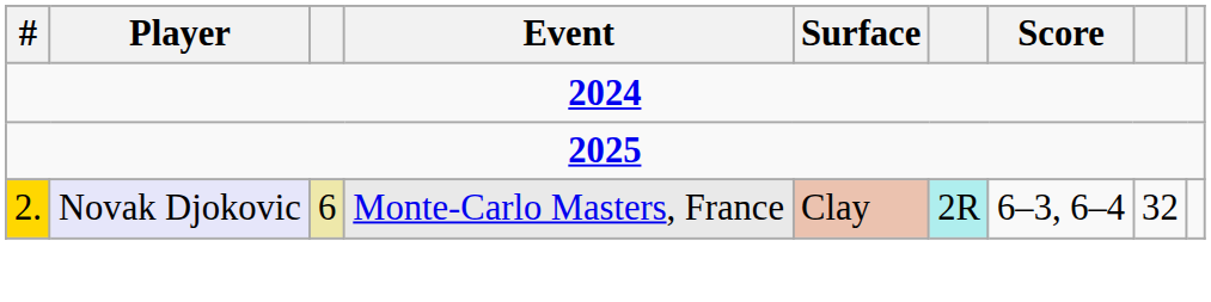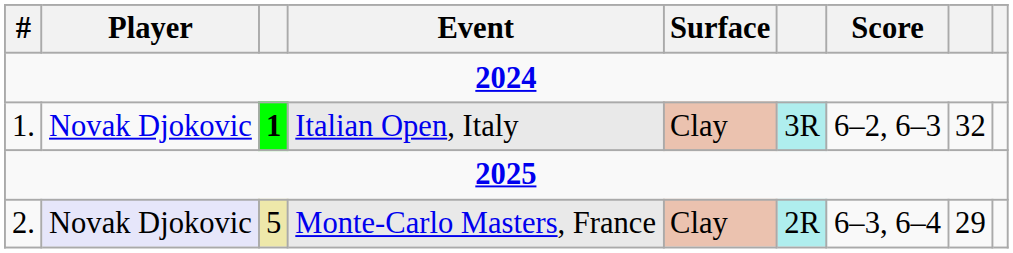 <table class="wikitable sortable nowrap">
 <tr>
 <th class=unsortable>#</th>
 <th>Player</th>
 <th></th>
 <th>Event</th>
 <th>Surface</th>
 <th class=unsortable></th>
 <th class=unsortable>Score</th>
 <th class=unsortable></th>
 <th class=unsortable></th>
 </tr>
 <tr>
 <td colspan=9 style=text-align:center><strong><a href='#'>2024</a></strong></td>
 </tr>
 <tr>
+<td>1.</td>
+<td> <a href='#'>Novak Djokovic</a></td>
+<td style=background:lime><strong>1</strong></td>
+<td style=background:#e9e9e9><a href='#'>Italian Open</a>, Italy</td>
+<td style=background:#ebc2af>Clay</td>
+<td style=background:#afeeee>3R</td>
+<td>6–2, 6–3</td>
+<td>32</td>
+<td></td>
+</tr>
+<tr>
 <td colspan=9 style=text-align:center><strong><a href='#'>2025</a></strong></td>
 </tr>
 <tr>
-<td style="background: gold;">2.</td>
+<td>2.</td>
 <td style="background: lavender;"> Novak Djokovic</td>
-<td style=background:#eee8aa>6</td>
+<td style=background:#eee8aa>5</td>
 <td style=background:#e9e9e9><a href='#'>Monte-Carlo Masters</a>, France</td>
 <td style=background:#ebc2af>Clay</td>
 <td style=background:#afeeee>2R</td>
 <td>6–3, 6–4</td>
-<td>32</td>
+<td>29</td>
 <td></td>
 </tr>
 </table>
